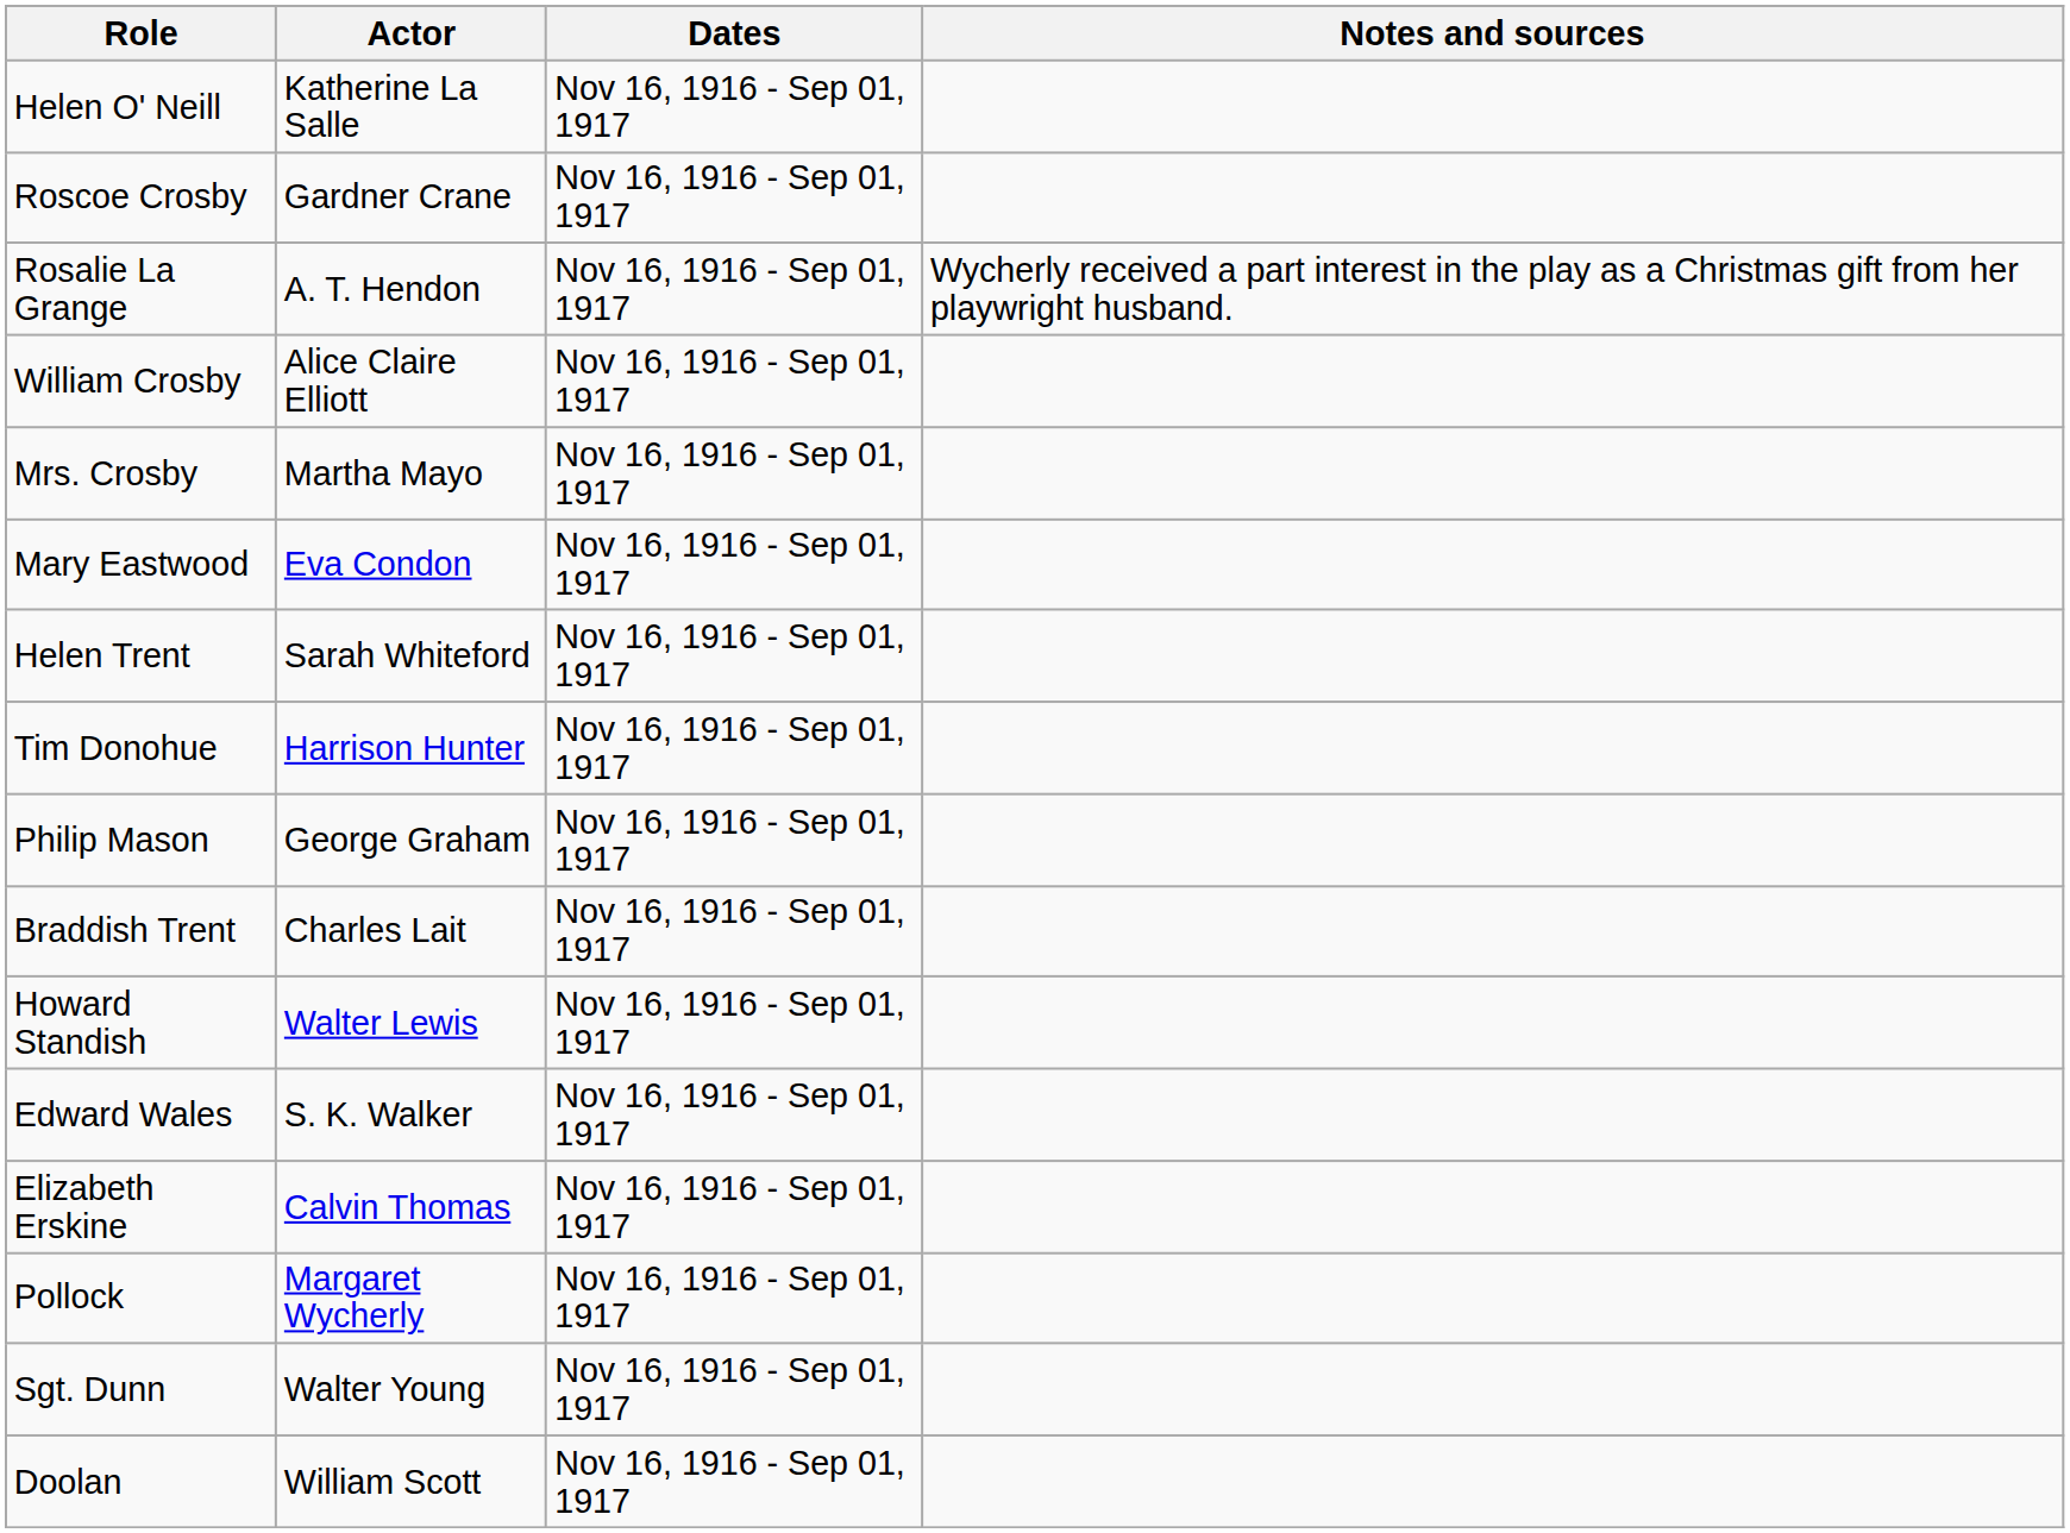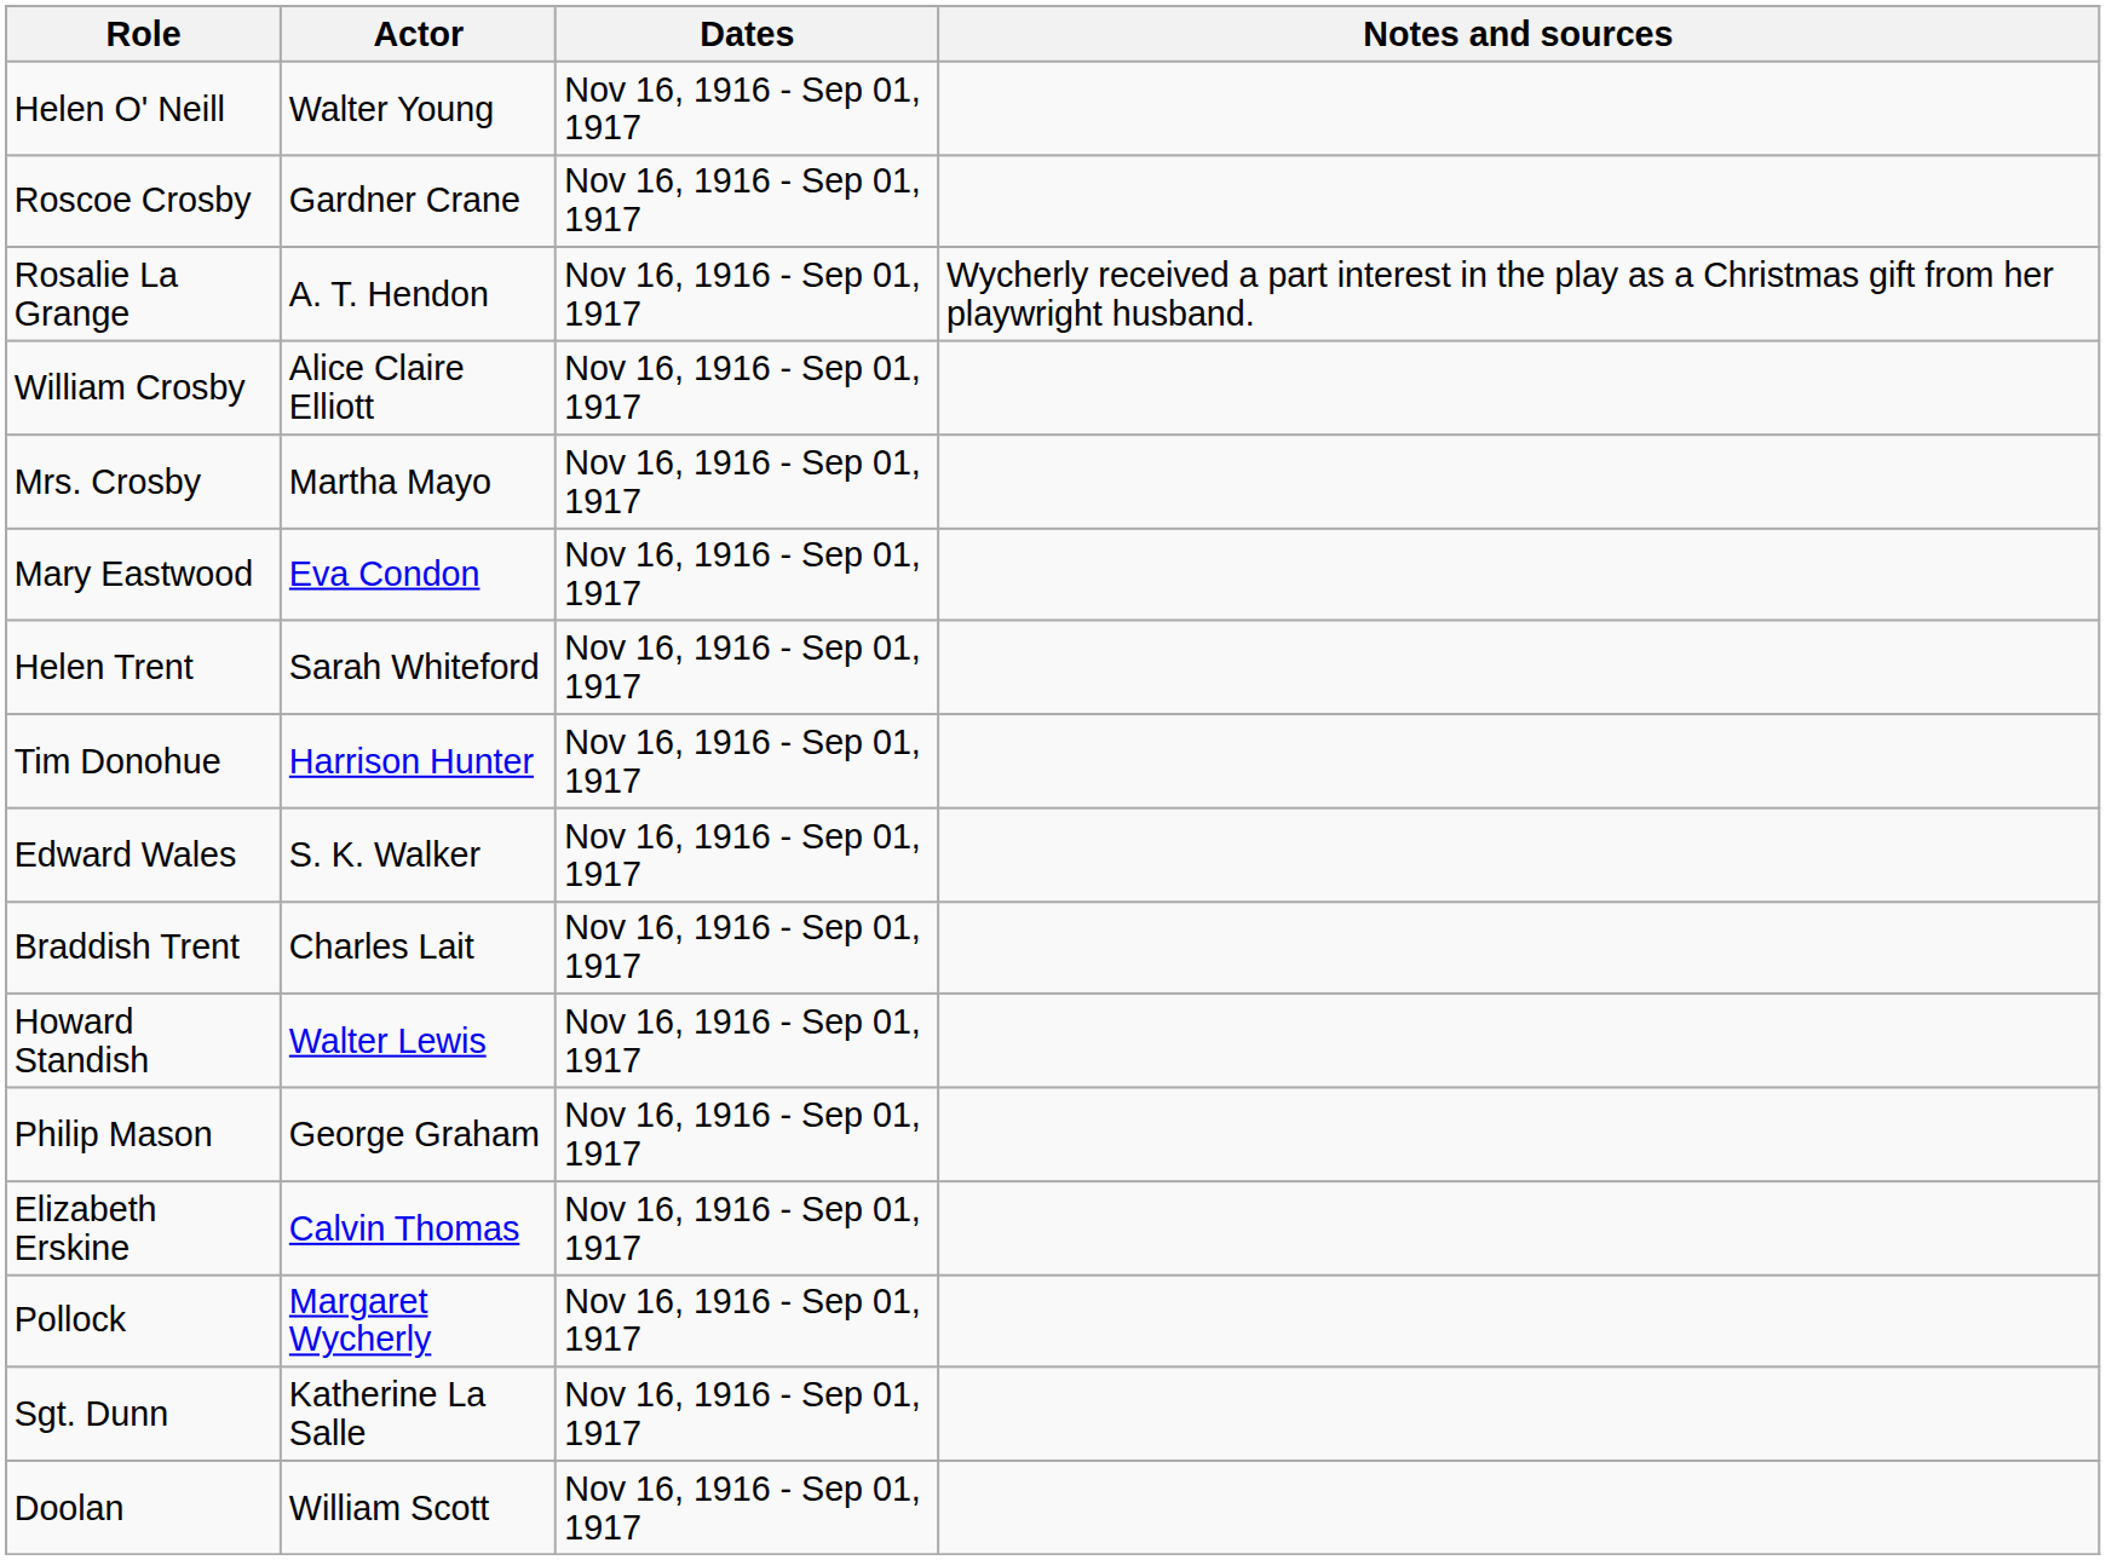 <table class="wikitable sortable plainrowheaders" style="font-size: 90%">
 <tr>
 <th scope="col">Role</th>
 <th scope="col">Actor</th>
 <th scope="col">Dates</th>
 <th scope="col">Notes and sources</th>
 </tr>
 <tr>
 <td>Helen O' Neill</td>
-<td>Katherine La Salle</td>
+<td>Walter Young</td>
 <td>Nov 16, 1916 - Sep 01, 1917</td>
 <td></td>
 </tr>
 <tr>
 <td>Roscoe Crosby</td>
 <td>Gardner Crane</td>
 <td>Nov 16, 1916 - Sep 01, 1917</td>
 <td></td>
 </tr>
 <tr>
 <td>Rosalie La Grange</td>
 <td>A. T. Hendon</td>
 <td>Nov 16, 1916 - Sep 01, 1917</td>
 <td>Wycherly received a part interest in the play as a Christmas gift from her playwright husband.</td>
 </tr>
 <tr>
 <td>William Crosby</td>
 <td>Alice Claire Elliott</td>
 <td>Nov 16, 1916 - Sep 01, 1917</td>
 <td></td>
 </tr>
 <tr>
 <td>Mrs. Crosby</td>
 <td>Martha Mayo</td>
 <td>Nov 16, 1916 - Sep 01, 1917</td>
 <td></td>
 </tr>
 <tr>
 <td>Mary Eastwood</td>
 <td><a href='#'>Eva Condon</a></td>
 <td>Nov 16, 1916 - Sep 01, 1917</td>
 <td></td>
 </tr>
 <tr>
 <td>Helen Trent</td>
 <td>Sarah Whiteford</td>
 <td>Nov 16, 1916 - Sep 01, 1917</td>
 <td></td>
 </tr>
 <tr>
 <td>Tim Donohue</td>
 <td><a href='#'>Harrison Hunter</a></td>
 <td>Nov 16, 1916 - Sep 01, 1917</td>
 <td></td>
 </tr>
 <tr>
-<td>Philip Mason</td>
-<td>George Graham</td>
+<td>Edward Wales</td>
+<td>S. K. Walker</td>
 <td>Nov 16, 1916 - Sep 01, 1917</td>
 <td></td>
 </tr>
 <tr>
 <td>Braddish Trent</td>
 <td>Charles Lait</td>
 <td>Nov 16, 1916 - Sep 01, 1917</td>
 <td></td>
 </tr>
 <tr>
 <td>Howard Standish</td>
 <td><a href='#'>Walter Lewis</a></td>
 <td>Nov 16, 1916 - Sep 01, 1917</td>
 <td></td>
 </tr>
 <tr>
-<td>Edward Wales</td>
-<td>S. K. Walker</td>
+<td>Philip Mason</td>
+<td>George Graham</td>
 <td>Nov 16, 1916 - Sep 01, 1917</td>
 <td></td>
 </tr>
 <tr>
 <td>Elizabeth Erskine</td>
 <td><a href='#'>Calvin Thomas</a></td>
 <td>Nov 16, 1916 - Sep 01, 1917</td>
 <td></td>
 </tr>
 <tr>
 <td>Pollock</td>
 <td><a href='#'>Margaret Wycherly</a></td>
 <td>Nov 16, 1916 - Sep 01, 1917</td>
 <td></td>
 </tr>
 <tr>
 <td>Sgt. Dunn</td>
-<td>Walter Young</td>
+<td>Katherine La Salle</td>
 <td>Nov 16, 1916 - Sep 01, 1917</td>
 <td></td>
 </tr>
 <tr>
 <td>Doolan</td>
 <td>William Scott</td>
 <td>Nov 16, 1916 - Sep 01, 1917</td>
 <td></td>
 </tr>
 <tr>
 </tr>
 </table>
